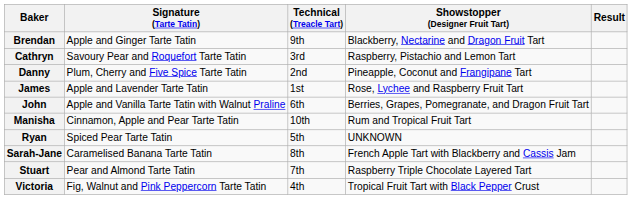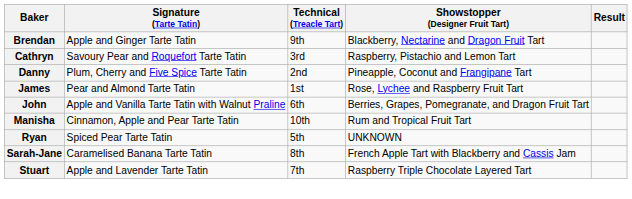 <table class="wikitable sortable col3center sticky-header">
 <tr>
 <th scope="col">Baker</th>
 <th scope="col" class="unsortable">Signature<br><small>(<a href='#'>Tarte Tatin</a>)</small></th>
 <th scope="col">Technical<br><small>(<a href='#'>Treacle Tart</a>)</small></th>
 <th scope="col" class="unsortable">Showstopper<br><small>(Designer Fruit Tart)</small></th>
 <th scope="col">Result</th>
 </tr>
 <tr>
 <th scope="row">Brendan</th>
 <td>Apple and Ginger Tarte Tatin</td>
 <td>9th</td>
 <td>Blackberry, <a href='#'>Nectarine</a> and <a href='#'>Dragon Fruit</a> Tart</td>
 <td></td>
 </tr>
 <tr>
 <th scope="row">Cathryn</th>
 <td>Savoury Pear and <a href='#'>Roquefort</a> Tarte Tatin</td>
 <td>3rd</td>
 <td>Raspberry, Pistachio and Lemon Tart</td>
 <td></td>
 </tr>
 <tr>
 <th scope="row">Danny</th>
 <td>Plum, Cherry and <a href='#'>Five Spice</a> Tarte Tatin</td>
 <td>2nd</td>
 <td>Pineapple, Coconut and <a href='#'>Frangipane</a> Tart</td>
 <td></td>
 </tr>
 <tr>
 <th scope="row">James</th>
-<td>Apple and Lavender Tarte Tatin</td>
+<td>Pear and Almond Tarte Tatin</td>
 <td>1st</td>
 <td>Rose, <a href='#'>Lychee</a> and Raspberry Fruit Tart</td>
 <td></td>
 </tr>
 <tr>
 <th scope="row">John</th>
 <td>Apple and Vanilla Tarte Tatin with Walnut <a href='#'>Praline</a></td>
 <td>6th</td>
 <td>Berries, Grapes, Pomegranate, and Dragon Fruit Tart</td>
 <td></td>
 </tr>
 <tr>
 <th scope="row">Manisha</th>
 <td>Cinnamon, Apple and Pear Tarte Tatin</td>
 <td>10th</td>
 <td>Rum and Tropical Fruit Tart</td>
 <td></td>
 </tr>
 <tr>
 <th scope="row">Ryan</th>
 <td>Spiced Pear Tarte Tatin</td>
 <td>5th</td>
 <td>UNKNOWN</td>
 <td></td>
 </tr>
 <tr>
 <th scope="row">Sarah-Jane</th>
 <td>Caramelised Banana Tarte Tatin</td>
 <td>8th</td>
 <td>French Apple Tart with Blackberry and <a href='#'>Cassis</a> Jam</td>
 <td></td>
 </tr>
 <tr>
 <th scope="row">Stuart</th>
-<td>Pear and Almond Tarte Tatin</td>
+<td>Apple and Lavender Tarte Tatin</td>
 <td>7th</td>
 <td>Raspberry Triple Chocolate Layered Tart</td>
 <td></td>
 </tr>
-<tr>
-<th scope="row">Victoria</th>
-<td>Fig, Walnut and <a href='#'>Pink Peppercorn</a> Tarte Tatin</td>
-<td>4th</td>
-<td>Tropical Fruit Tart with <a href='#'>Black Pepper</a> Crust</td>
-<td></td>
-</tr>
 </table>
